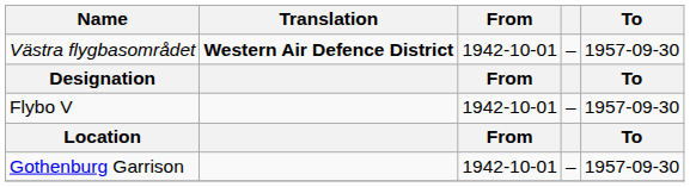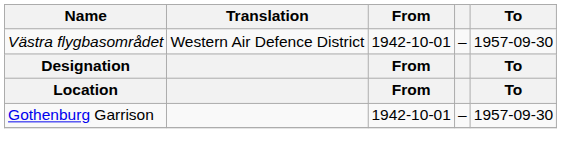 <table class="wikitable">
 <tr>
 <th style="font-weight:bold;">Name</th>
 <th style="font-weight:bold;">Translation</th>
 <th style="text-align: center; font-weight:bold;">From</th>
 <th></th>
 <th style="text-align: center; font-weight:bold;">To</th>
 </tr>
 <tr>
 <td style="font-style:italic;">Västra flygbasområdet</td>
-<td><strong>Western Air Defence District</strong></td>
+<td>Western Air Defence District</td>
 <td>1942-10-01</td>
 <td>–</td>
 <td>1957-09-30</td>
 </tr>
 <tr>
 <th style="font-weight:bold;">Designation</th>
 <th style="font-weight:bold;"></th>
 <th style="text-align: center; font-weight:bold;">From</th>
 <th></th>
 <th style="text-align: center; font-weight:bold;">To</th>
-</tr>
-<tr>
-<td>Flybo V</td>
-<td></td>
-<td style="text-align: center;">1942-10-01</td>
-<td style="text-align: center;">–</td>
-<td style="text-align: center;">1957-09-30</td>
 </tr>
 <tr>
 <th style="font-weight:bold;">Location</th>
 <th style="font-weight:bold;"></th>
 <th style="text-align: center; font-weight:bold;">From</th>
 <th></th>
 <th style="text-align: center; font-weight:bold;">To</th>
 </tr>
 <tr>
 <td><a href='#'>Gothenburg</a> Garrison</td>
 <td></td>
 <td style="text-align: center;">1942-10-01</td>
 <td style="text-align: center;">–</td>
 <td style="text-align: center;">1957-09-30</td>
 </tr>
 <tr>
 </tr>
 </table>
